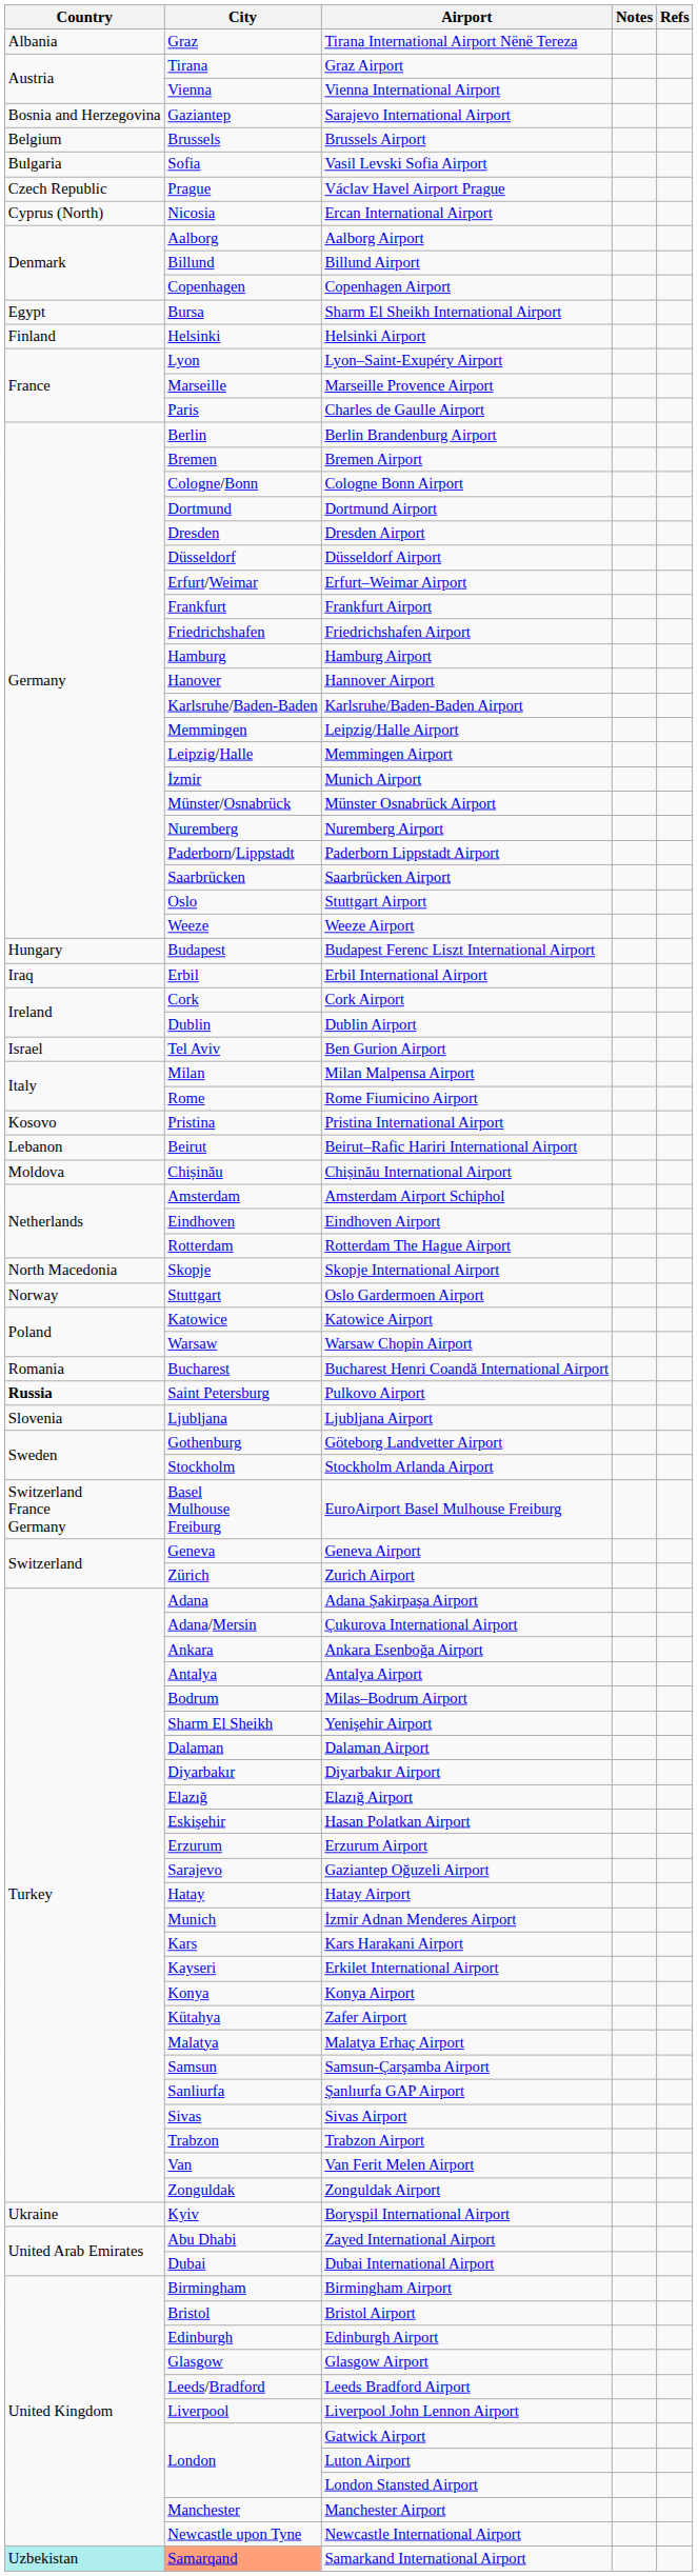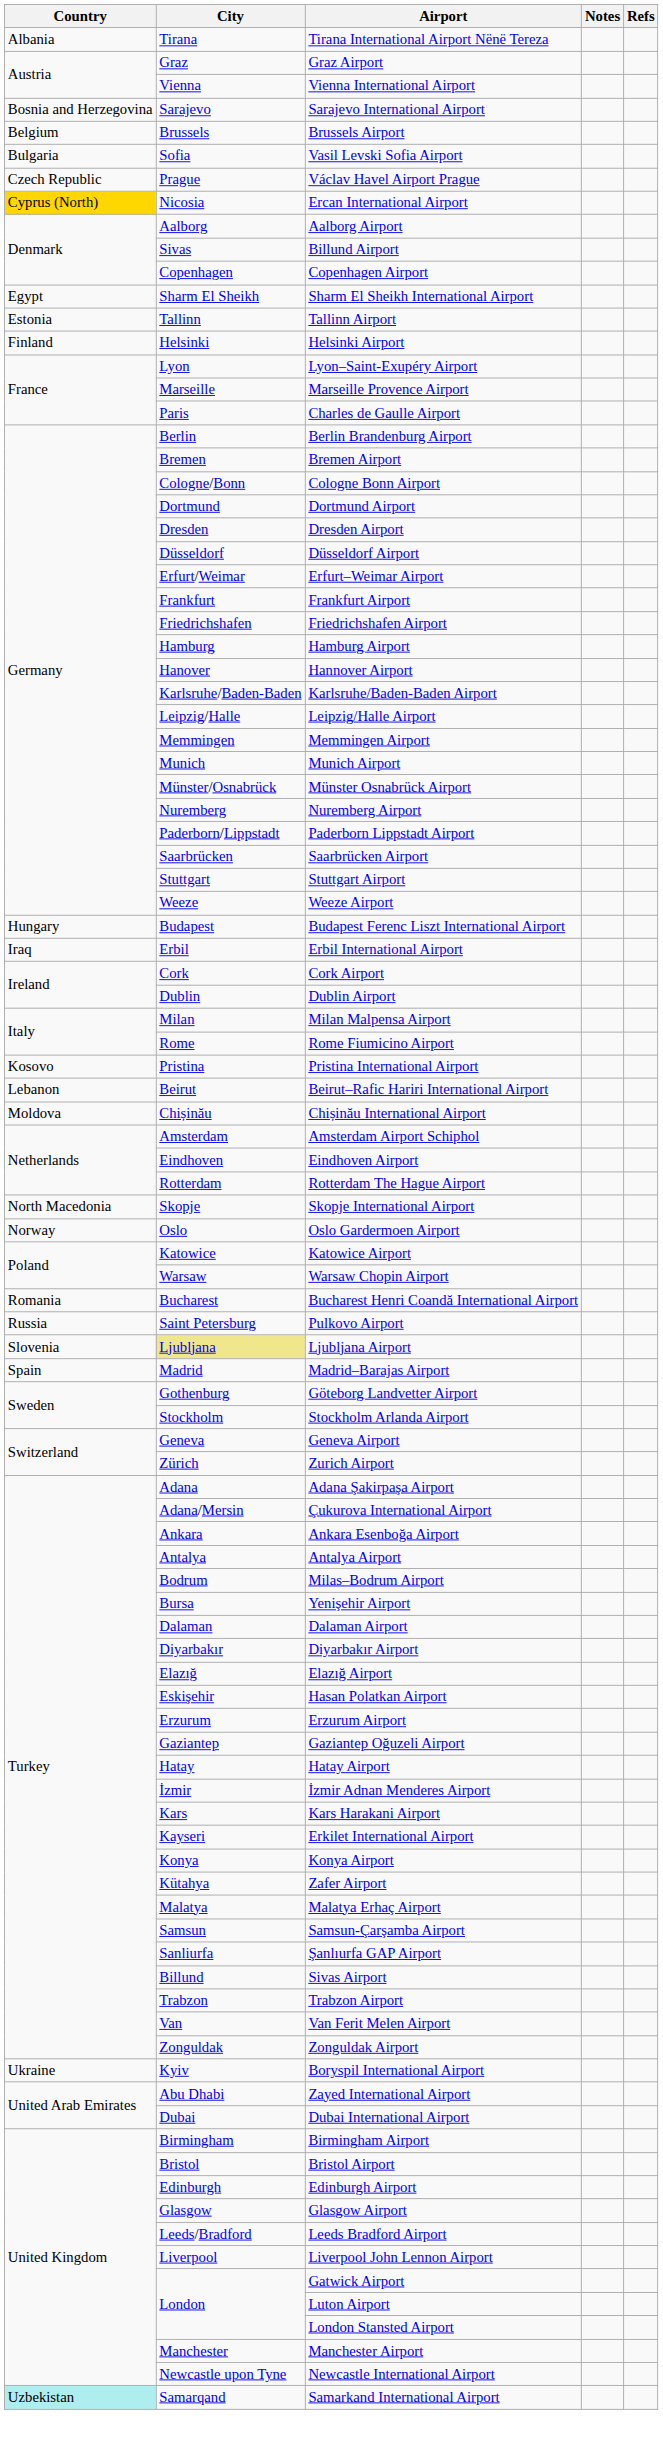 <table class="wikitable sortable" style="border-collapse:collapse">
 <tr>
 <th>Country</th>
 <th>City</th>
 <th>Airport</th>
 <th>Notes</th>
 <th>Refs</th>
 </tr>
 <tr>
 <td>Albania</td>
-<td><a href='#'>Graz</a></td>
+<td><a href='#'>Tirana</a></td>
 <td><a href='#'>Tirana International Airport Nënë Tereza</a></td>
 <td></td>
 <td align=center></td>
 </tr>
 <tr>
 <td rowspan="2">Austria</td>
-<td><a href='#'>Tirana</a></td>
+<td><a href='#'>Graz</a></td>
 <td><a href='#'>Graz Airport</a></td>
 <td align=center></td>
 <td align=center></td>
 </tr>
 <tr>
 <td><a href='#'>Vienna</a></td>
 <td><a href='#'>Vienna International   Airport</a></td>
 <td align=center></td>
 <td align=center></td>
 </tr>
 <tr>
 <td>Bosnia and Herzegovina</td>
-<td><a href='#'>Gaziantep</a></td>
+<td><a href='#'>Sarajevo</a></td>
 <td><a href='#'>Sarajevo International Airport</a></td>
 <td align=center></td>
 <td align=Center></td>
 </tr>
 <tr>
 <td>Belgium</td>
 <td><a href='#'>Brussels</a></td>
 <td><a href='#'>Brussels Airport</a></td>
 <td align=center></td>
 <td align=center></td>
 </tr>
 <tr>
 <td>Bulgaria</td>
 <td><a href='#'>Sofia</a></td>
 <td><a href='#'>Vasil Levski Sofia Airport</a></td>
 <td></td>
 <td align=center></td>
 </tr>
 <tr>
 <td>Czech Republic</td>
 <td><a href='#'>Prague</a></td>
 <td><a href='#'>Václav Havel Airport Prague</a></td>
 <td align=center></td>
 <td align=center></td>
 </tr>
 <tr>
-<td>Cyprus (North)</td>
+<td style="background: gold;">Cyprus (North)</td>
 <td><a href='#'>Nicosia</a></td>
 <td><a href='#'>Ercan International Airport</a></td>
 <td align=center></td>
 <td align=center></td>
 </tr>
 <tr>
 <td rowspan="3">Denmark</td>
 <td><a href='#'>Aalborg</a></td>
 <td><a href='#'>Aalborg Airport</a></td>
 <td></td>
 <td align=center></td>
 </tr>
 <tr>
-<td><a href='#'>Billund</a></td>
+<td><a href='#'>Sivas</a></td>
 <td><a href='#'>Billund Airport</a></td>
 <td></td>
 <td align=center></td>
 </tr>
 <tr>
 <td><a href='#'>Copenhagen</a></td>
 <td><a href='#'>Copenhagen Airport</a></td>
 <td></td>
 <td align=center></td>
 </tr>
 <tr>
 <td>Egypt</td>
-<td><a href='#'>Bursa</a></td>
+<td><a href='#'>Sharm El Sheikh</a></td>
 <td><a href='#'>Sharm El Sheikh International Airport</a></td>
 <td align=center></td>
+<td align=center></td>
+</tr>
+<tr>
+<td>Estonia</td>
+<td><a href='#'>Tallinn</a></td>
+<td><a href='#'>Tallinn Airport</a></td>
+<td></td>
 <td align=center></td>
 </tr>
 <tr>
 <td>Finland</td>
 <td><a href='#'>Helsinki</a></td>
 <td><a href='#'>Helsinki Airport</a></td>
 <td></td>
 <td align=center></td>
 </tr>
 <tr>
 <td rowspan="3">France</td>
 <td><a href='#'>Lyon</a></td>
 <td><a href='#'>Lyon–Saint-Exupéry Airport</a></td>
 <td></td>
 <td align=center></td>
 </tr>
 <tr>
 <td><a href='#'>Marseille</a></td>
 <td><a href='#'>Marseille Provence Airport</a></td>
 <td></td>
 <td align=center></td>
 </tr>
 <tr>
 <td><a href='#'>Paris</a></td>
 <td><a href='#'>Charles de Gaulle Airport</a></td>
 <td align=center></td>
 <td align=center></td>
 </tr>
 <tr>
 <td rowspan="21">Germany</td>
 <td><a href='#'>Berlin</a></td>
 <td><a href='#'>Berlin Brandenburg Airport</a></td>
 <td align=center></td>
 <td align=center></td>
 </tr>
 <tr>
 <td><a href='#'>Bremen</a></td>
 <td><a href='#'>Bremen Airport</a></td>
 <td align=center></td>
 <td align=center></td>
 </tr>
 <tr>
 <td><a href='#'>Cologne</a>/<a href='#'>Bonn</a></td>
 <td><a href='#'>Cologne Bonn Airport</a></td>
 <td align=center></td>
 <td align=center></td>
 </tr>
 <tr>
 <td><a href='#'>Dortmund</a></td>
 <td><a href='#'>Dortmund Airport</a></td>
 <td align=center></td>
 <td align=center></td>
 </tr>
 <tr>
 <td><a href='#'>Dresden</a></td>
 <td><a href='#'>Dresden Airport</a></td>
 <td></td>
 <td align=center></td>
 </tr>
 <tr>
 <td><a href='#'>Düsseldorf</a></td>
 <td><a href='#'>Düsseldorf Airport</a></td>
 <td align=center></td>
 <td align=center></td>
 </tr>
 <tr>
 <td><a href='#'>Erfurt</a>/<a href='#'>Weimar</a></td>
 <td><a href='#'>Erfurt–Weimar Airport</a></td>
 <td></td>
 <td align=center></td>
 </tr>
 <tr>
 <td><a href='#'>Frankfurt</a></td>
 <td><a href='#'>Frankfurt Airport</a></td>
 <td align=center></td>
 <td align=center></td>
 </tr>
 <tr>
 <td><a href='#'>Friedrichshafen</a></td>
 <td><a href='#'>Friedrichshafen Airport</a></td>
 <td></td>
 <td align=center></td>
 </tr>
 <tr>
 <td><a href='#'>Hamburg</a></td>
 <td><a href='#'>Hamburg Airport</a></td>
 <td align=center></td>
 <td align=center></td>
 </tr>
 <tr>
 <td><a href='#'>Hanover</a></td>
 <td><a href='#'>Hannover Airport</a></td>
 <td align=center></td>
 <td align=center></td>
 </tr>
 <tr>
 <td><a href='#'>Karlsruhe</a>/<a href='#'>Baden-Baden</a></td>
 <td><a href='#'>Karlsruhe/Baden-Baden Airport</a></td>
 <td></td>
 <td align=center></td>
 </tr>
 <tr>
-<td><a href='#'>Memmingen</a></td>
+<td><a href='#'>Leipzig</a>/<a href='#'>Halle</a></td>
 <td><a href='#'>Leipzig/Halle Airport</a></td>
 <td align=center></td>
 <td align=center></td>
 </tr>
 <tr>
-<td><a href='#'>Leipzig</a>/<a href='#'>Halle</a></td>
+<td><a href='#'>Memmingen</a></td>
 <td><a href='#'>Memmingen Airport</a></td>
 <td></td>
 <td align=center></td>
 </tr>
 <tr>
-<td><a href='#'>İzmir</a></td>
+<td><a href='#'>Munich</a></td>
 <td><a href='#'>Munich Airport</a></td>
 <td align=center></td>
 <td align=center></td>
 </tr>
 <tr>
 <td><a href='#'>Münster</a>/<a href='#'>Osnabrück</a></td>
 <td><a href='#'>Münster Osnabrück Airport</a></td>
 <td align=center></td>
 <td align=center></td>
 </tr>
 <tr>
 <td><a href='#'>Nuremberg</a></td>
 <td><a href='#'>Nuremberg Airport</a></td>
 <td align=center></td>
 <td align=center></td>
 </tr>
 <tr>
 <td><a href='#'>Paderborn</a>/<a href='#'>Lippstadt</a></td>
 <td><a href='#'>Paderborn Lippstadt Airport</a></td>
 <td></td>
 <td align=center></td>
 </tr>
 <tr>
 <td><a href='#'>Saarbrücken</a></td>
 <td><a href='#'>Saarbrücken Airport</a></td>
 <td align=center></td>
 <td align=center></td>
 </tr>
 <tr>
-<td><a href='#'>Oslo</a></td>
+<td><a href='#'>Stuttgart</a></td>
 <td><a href='#'>Stuttgart Airport</a></td>
 <td align=center></td>
 <td align=center></td>
 </tr>
 <tr>
 <td><a href='#'>Weeze</a></td>
 <td><a href='#'>Weeze Airport</a></td>
 <td></td>
 <td align=center></td>
 </tr>
 <tr>
 <td>Hungary</td>
 <td><a href='#'>Budapest</a></td>
 <td><a href='#'>Budapest Ferenc Liszt International Airport</a></td>
 <td></td>
 <td align=center></td>
 </tr>
 <tr>
 <td>Iraq</td>
 <td><a href='#'>Erbil</a></td>
 <td><a href='#'>Erbil International Airport</a></td>
 <td></td>
 <td align=center></td>
 </tr>
 <tr>
 <td rowspan="2">Ireland</td>
 <td><a href='#'>Cork</a></td>
 <td><a href='#'>Cork Airport</a></td>
 <td></td>
 <td align=center></td>
 </tr>
 <tr>
 <td><a href='#'>Dublin</a></td>
 <td><a href='#'>Dublin Airport</a></td>
 <td align=center></td>
-<td align=center></td>
-</tr>
-<tr>
-<td>Israel</td>
-<td><a href='#'>Tel Aviv</a></td>
-<td><a href='#'>Ben Gurion Airport</a></td>
-<td></td>
 <td align=center></td>
 </tr>
 <tr>
 <td rowspan="2">Italy</td>
 <td><a href='#'>Milan</a></td>
 <td><a href='#'>Milan Malpensa Airport</a></td>
 <td align=center></td>
 <td align=center></td>
 </tr>
 <tr>
 <td><a href='#'>Rome</a></td>
 <td><a href='#'>Rome Fiumicino Airport</a></td>
 <td></td>
 <td align=center></td>
 </tr>
 <tr>
 <td>Kosovo</td>
 <td><a href='#'>Pristina</a></td>
 <td><a href='#'>Pristina International Airport</a></td>
 <td></td>
 <td align=center></td>
 </tr>
 <tr>
 <td>Lebanon</td>
 <td><a href='#'>Beirut</a></td>
 <td><a href='#'>Beirut–Rafic Hariri International Airport</a></td>
 <td></td>
 <td align=center></td>
 </tr>
 <tr>
 <td>Moldova</td>
 <td><a href='#'>Chișinău</a></td>
 <td><a href='#'>Chișinău International Airport</a></td>
 <td></td>
 <td align=center></td>
 </tr>
 <tr>
 <td rowspan="3">Netherlands</td>
 <td><a href='#'>Amsterdam</a></td>
 <td><a href='#'>Amsterdam Airport Schiphol</a></td>
 <td align=center></td>
 <td align=center></td>
 </tr>
 <tr>
 <td><a href='#'>Eindhoven</a></td>
 <td><a href='#'>Eindhoven Airport</a></td>
 <td></td>
 <td align=center></td>
 </tr>
 <tr>
 <td><a href='#'>Rotterdam</a></td>
 <td><a href='#'>Rotterdam The Hague Airport</a></td>
 <td></td>
 <td align=center></td>
 </tr>
 <tr>
 <td>North Macedonia</td>
 <td><a href='#'>Skopje</a></td>
 <td><a href='#'>Skopje International Airport</a></td>
 <td align=center></td>
 <td align=center></td>
 </tr>
 <tr>
 <td>Norway</td>
-<td><a href='#'>Stuttgart</a></td>
+<td><a href='#'>Oslo</a></td>
 <td><a href='#'>Oslo Gardermoen Airport</a></td>
 <td></td>
 <td align=center></td>
 </tr>
 <tr>
 <td rowspan="2">Poland</td>
 <td><a href='#'>Katowice</a></td>
 <td><a href='#'>Katowice Airport</a></td>
 <td></td>
 <td align=center></td>
 </tr>
 <tr>
 <td><a href='#'>Warsaw</a></td>
 <td><a href='#'>Warsaw Chopin Airport</a></td>
 <td></td>
 <td align=center></td>
 </tr>
 <tr>
 <td>Romania</td>
 <td><a href='#'>Bucharest</a></td>
 <td><a href='#'>Bucharest Henri Coandă International Airport</a></td>
 <td align=center></td>
 <td align=center></td>
 </tr>
 <tr>
-<td><strong>Russia</strong></td>
+<td>Russia</td>
 <td><a href='#'>Saint Petersburg</a></td>
 <td><a href='#'>Pulkovo Airport</a></td>
 <td></td>
 <td align=center></td>
 </tr>
 <tr>
 <td>Slovenia</td>
-<td><a href='#'>Ljubljana</a></td>
+<td style="background: khaki;"><a href='#'>Ljubljana</a></td>
 <td><a href='#'>Ljubljana Airport</a></td>
+<td></td>
+<td align=center></td>
+</tr>
+<tr>
+<td>Spain</td>
+<td><a href='#'>Madrid</a></td>
+<td><a href='#'>Madrid–Barajas Airport</a></td>
 <td></td>
 <td align=center></td>
 </tr>
 <tr>
 <td rowspan="2">Sweden</td>
 <td><a href='#'>Gothenburg</a></td>
 <td><a href='#'>Göteborg Landvetter Airport</a></td>
 <td></td>
 <td align=center></td>
 </tr>
 <tr>
 <td><a href='#'>Stockholm</a></td>
 <td><a href='#'>Stockholm Arlanda Airport</a></td>
 <td></td>
-<td align=center></td>
-</tr>
-<tr>
-<td>Switzerland<br>France<br>Germany</td>
-<td><a href='#'>Basel</a><br><a href='#'>Mulhouse</a><br><a href='#'>Freiburg</a></td>
-<td><a href='#'>EuroAirport Basel Mulhouse Freiburg</a></td>
-<td align=center></td>
 <td align=center></td>
 </tr>
 <tr>
 <td rowspan="2">Switzerland</td>
 <td><a href='#'>Geneva</a></td>
 <td><a href='#'>Geneva Airport</a></td>
 <td></td>
 <td align=center></td>
 </tr>
 <tr>
 <td><a href='#'>Zürich</a></td>
 <td><a href='#'>Zurich Airport</a></td>
 <td align=center></td>
 <td align=center></td>
 </tr>
 <tr>
 <td rowspan="25">Turkey</td>
 <td><a href='#'>Adana</a></td>
 <td><a href='#'>Adana Şakirpaşa Airport</a></td>
 <td></td>
 <td align=center></td>
 </tr>
 <tr>
 <td><a href='#'>Adana</a>/<a href='#'>Mersin</a></td>
 <td><a href='#'>Çukurova International Airport</a></td>
 <td align=center></td>
 <td align=center></td>
 </tr>
 <tr>
 <td><a href='#'>Ankara</a></td>
 <td><a href='#'>Ankara Esenboğa Airport</a></td>
 <td align=center></td>
 <td align=center></td>
 </tr>
 <tr>
 <td><a href='#'>Antalya</a></td>
 <td><a href='#'>Antalya Airport</a></td>
 <td></td>
 <td align=center></td>
 </tr>
 <tr>
 <td><a href='#'>Bodrum</a></td>
 <td><a href='#'>Milas–Bodrum Airport</a></td>
 <td></td>
 <td align=center></td>
 </tr>
 <tr>
-<td><a href='#'>Sharm El Sheikh</a></td>
+<td><a href='#'>Bursa</a></td>
 <td><a href='#'>Yenişehir Airport</a></td>
 <td></td>
 <td align=center></td>
 </tr>
 <tr>
 <td><a href='#'>Dalaman</a></td>
 <td><a href='#'>Dalaman Airport</a></td>
 <td></td>
 <td align=center></td>
 </tr>
 <tr>
 <td><a href='#'>Diyarbakır</a></td>
 <td><a href='#'>Diyarbakır Airport</a></td>
 <td align=center></td>
 <td align=center></td>
 </tr>
 <tr>
 <td><a href='#'>Elazığ</a></td>
 <td><a href='#'>Elazığ Airport</a></td>
 <td align=center></td>
 <td align=center></td>
 </tr>
 <tr>
 <td><a href='#'>Eskişehir</a></td>
 <td><a href='#'>Hasan Polatkan Airport</a></td>
 <td align=center></td>
 <td align=center></td>
 </tr>
 <tr>
 <td><a href='#'>Erzurum</a></td>
 <td><a href='#'>Erzurum Airport</a></td>
 <td align=center></td>
 <td align=center></td>
 </tr>
 <tr>
-<td><a href='#'>Sarajevo</a></td>
+<td><a href='#'>Gaziantep</a></td>
 <td><a href='#'>Gaziantep Oğuzeli Airport</a></td>
 <td align=center></td>
 <td align=center></td>
 </tr>
 <tr>
 <td><a href='#'>Hatay</a></td>
 <td><a href='#'>Hatay Airport</a></td>
 <td></td>
 <td align=center></td>
 </tr>
 <tr>
-<td><a href='#'>Munich</a></td>
+<td><a href='#'>İzmir</a></td>
 <td><a href='#'>İzmir Adnan Menderes Airport</a></td>
 <td></td>
 <td align=center></td>
 </tr>
 <tr>
 <td><a href='#'>Kars</a></td>
 <td><a href='#'>Kars Harakani Airport</a></td>
 <td align=center></td>
 <td align=center></td>
 </tr>
 <tr>
 <td><a href='#'>Kayseri</a></td>
 <td><a href='#'>Erkilet International Airport</a></td>
 <td align=center></td>
 <td align=center></td>
 </tr>
 <tr>
 <td><a href='#'>Konya</a></td>
 <td><a href='#'>Konya Airport</a></td>
 <td align=center></td>
 <td align=center></td>
 </tr>
 <tr>
 <td><a href='#'>Kütahya</a></td>
 <td><a href='#'>Zafer Airport</a></td>
 <td></td>
 <td align=center></td>
 </tr>
 <tr>
 <td><a href='#'>Malatya</a></td>
 <td><a href='#'>Malatya Erhaç Airport</a></td>
 <td align=center></td>
 <td align=center></td>
 </tr>
 <tr>
 <td><a href='#'>Samsun</a></td>
 <td><a href='#'>Samsun-Çarşamba Airport</a></td>
 <td align=center></td>
 <td align=center></td>
 </tr>
 <tr>
 <td><a href='#'>Sanliurfa</a></td>
 <td><a href='#'>Şanlıurfa GAP Airport</a></td>
 <td></td>
 <td align=center></td>
 </tr>
 <tr>
-<td><a href='#'>Sivas</a></td>
+<td><a href='#'>Billund</a></td>
 <td><a href='#'>Sivas Airport</a></td>
 <td></td>
 <td align=center></td>
 </tr>
 <tr>
 <td><a href='#'>Trabzon</a></td>
 <td><a href='#'>Trabzon Airport</a></td>
 <td align=center></td>
 <td align=center></td>
 </tr>
 <tr>
 <td><a href='#'>Van</a></td>
 <td><a href='#'>Van Ferit Melen Airport</a></td>
 <td align=center></td>
 <td align=center></td>
 </tr>
 <tr>
 <td><a href='#'>Zonguldak</a></td>
 <td><a href='#'>Zonguldak Airport</a></td>
 <td></td>
 <td align=center></td>
 </tr>
 <tr>
 <td>Ukraine</td>
 <td><a href='#'>Kyiv</a></td>
 <td><a href='#'>Boryspil International Airport</a></td>
 <td></td>
 <td align=center></td>
 </tr>
 <tr>
 <td rowspan="2">United Arab Emirates</td>
 <td><a href='#'>Abu Dhabi</a></td>
 <td><a href='#'>Zayed International Airport</a></td>
 <td align=center></td>
 <td align=center></td>
 </tr>
 <tr>
 <td><a href='#'>Dubai</a></td>
 <td><a href='#'>Dubai International Airport</a></td>
 <td align=center></td>
 <td align=center></td>
 </tr>
 <tr>
 <td rowspan="11">United Kingdom</td>
 <td><a href='#'>Birmingham</a></td>
 <td><a href='#'>Birmingham Airport</a></td>
 <td></td>
 <td align=center></td>
 </tr>
 <tr>
 <td><a href='#'>Bristol</a></td>
 <td><a href='#'>Bristol Airport</a></td>
 <td align=center></td>
 <td align=center></td>
 </tr>
 <tr>
 <td><a href='#'>Edinburgh</a></td>
 <td><a href='#'>Edinburgh Airport</a></td>
 <td align=center></td>
 <td align=center></td>
 </tr>
 <tr>
 <td><a href='#'>Glasgow</a></td>
 <td><a href='#'>Glasgow Airport</a></td>
 <td></td>
 <td align=center></td>
 </tr>
 <tr>
 <td><a href='#'>Leeds</a>/<a href='#'>Bradford</a></td>
 <td><a href='#'>Leeds Bradford Airport</a></td>
 <td></td>
 <td align=center></td>
 </tr>
 <tr>
 <td><a href='#'>Liverpool</a></td>
 <td><a href='#'>Liverpool John Lennon Airport</a></td>
 <td></td>
 <td align=center></td>
 </tr>
 <tr>
 <td rowspan="3"><a href='#'>London</a></td>
 <td><a href='#'>Gatwick Airport</a></td>
 <td align=center></td>
 <td align=center></td>
 </tr>
 <tr>
 <td><a href='#'>Luton Airport</a></td>
 <td></td>
 <td align=center></td>
 </tr>
 <tr>
 <td><a href='#'>London Stansted Airport</a></td>
 <td align=center></td>
 <td align=center></td>
 </tr>
 <tr>
 <td><a href='#'>Manchester</a></td>
 <td><a href='#'>Manchester Airport</a></td>
 <td align=center></td>
 <td align=center></td>
 </tr>
 <tr>
 <td><a href='#'>Newcastle upon Tyne</a></td>
 <td><a href='#'>Newcastle International Airport</a></td>
 <td align=center></td>
 <td align=center></td>
 </tr>
 <tr>
 <td style="background: paleturquoise;">Uzbekistan</td>
-<td style="background: lightsalmon;"><a href='#'>Samarqand</a></td>
+<td><a href='#'>Samarqand</a></td>
 <td><a href='#'>Samarkand International Airport</a></td>
 <td align=center></td>
 <td align=center></td>
 </tr>
 </table>
